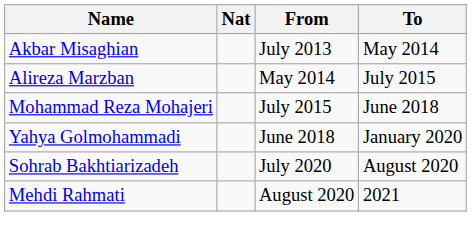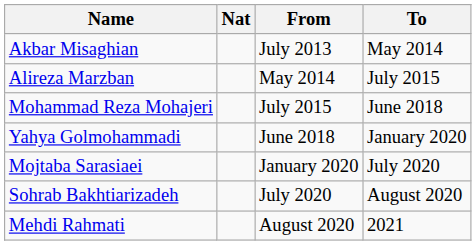 <table class="wikitable" style="text-align: center">
 <tr>
 <th>Name</th>
 <th>Nat</th>
 <th>From</th>
 <th>To</th>
 </tr>
 <tr>
 <td align=left><a href='#'>Akbar Misaghian</a></td>
 <td align=left></td>
 <td align=left>July 2013</td>
 <td align=left>May 2014</td>
 </tr>
 <tr>
 <td align=left><a href='#'>Alireza Marzban</a></td>
 <td align=left></td>
 <td align=left>May 2014</td>
 <td align=left>July 2015</td>
 </tr>
 <tr>
 <td align=left><a href='#'>Mohammad Reza Mohajeri</a></td>
 <td align=left></td>
 <td align=left>July 2015</td>
 <td align=left>June 2018</td>
 </tr>
 <tr>
 <td align=left><a href='#'>Yahya Golmohammadi</a></td>
 <td align=left></td>
 <td align=left>June 2018</td>
 <td align=left>January 2020</td>
 </tr>
 <tr>
+<td align=left><a href='#'>Mojtaba Sarasiaei</a></td>
+<td align=left></td>
+<td align=left>January 2020</td>
+<td align=left>July 2020</td>
+</tr>
+<tr>
 <td align=left><a href='#'>Sohrab Bakhtiarizadeh</a></td>
 <td align=left></td>
 <td align=left>July 2020</td>
 <td align=left>August 2020</td>
 </tr>
 <tr>
 <td align=left><a href='#'>Mehdi Rahmati</a></td>
 <td align=left></td>
 <td align=left>August 2020</td>
 <td align=left>2021</td>
 </tr>
 </table>
